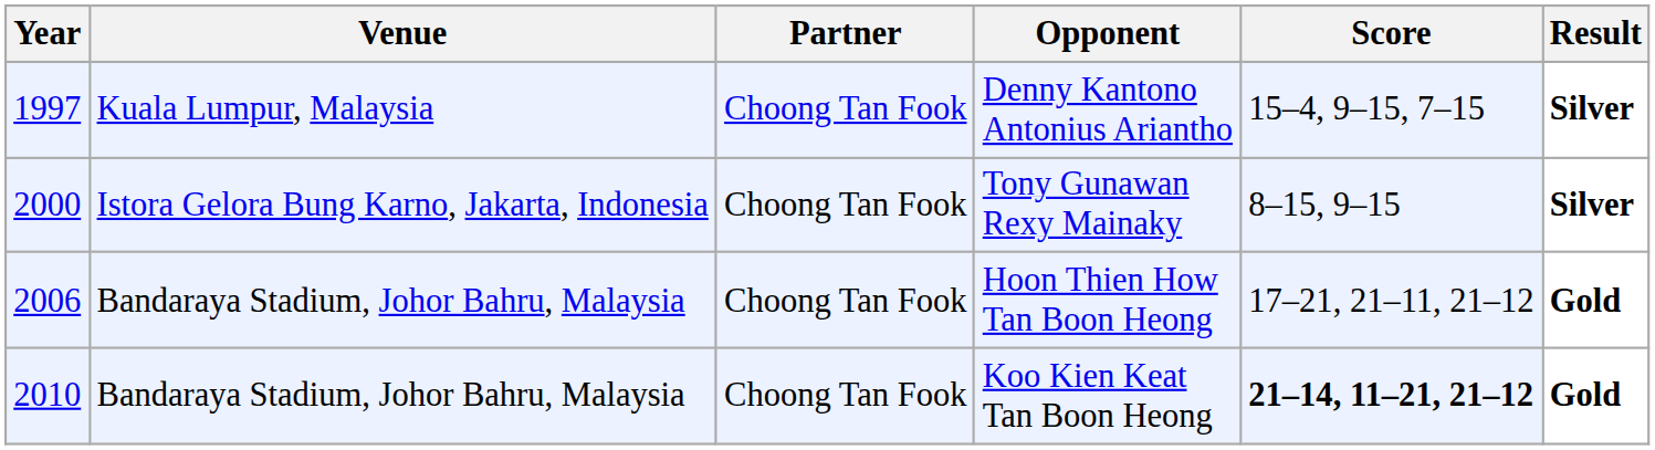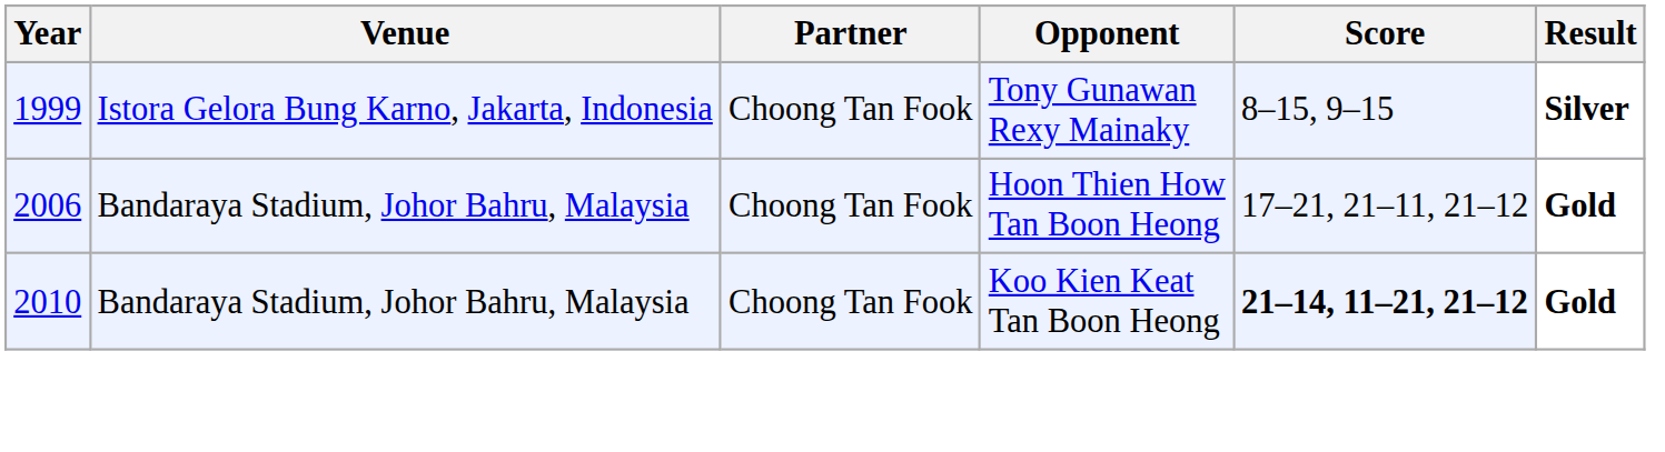 <table class="sortable wikitable" style="font-size: 90%;">
 <tr>
 <th>Year</th>
 <th>Venue</th>
 <th>Partner</th>
 <th>Opponent</th>
 <th>Score</th>
 <th>Result</th>
 </tr>
 <tr style="background:#ECF2FF">
-<td align="center"><a href='#'>1997</a></td>
-<td align="left"><a href='#'>Kuala Lumpur</a>, <a href='#'>Malaysia</a></td>
-<td align="left"> <a href='#'>Choong Tan Fook</a></td>
-<td align="left"> <a href='#'>Denny Kantono</a> <br>  <a href='#'>Antonius Ariantho</a></td>
-<td align="left">15–4, 9–15, 7–15</td>
-<td style="text-align:left; background:white"> <strong>Silver</strong></td>
-</tr>
-<tr style="background:#ECF2FF">
-<td align="center"><a href='#'>2000</a></td>
+<td align="center"><a href='#'>1999</a></td>
 <td align="left"><a href='#'>Istora Gelora Bung Karno</a>, <a href='#'>Jakarta</a>, <a href='#'>Indonesia</a></td>
 <td align="left"> Choong Tan Fook</td>
 <td align="left"> <a href='#'>Tony Gunawan</a> <br>  <a href='#'>Rexy Mainaky</a></td>
 <td align="left">8–15, 9–15</td>
 <td style="text-align:left; background:white"> <strong>Silver</strong></td>
 </tr>
 <tr style="background:#ECF2FF">
 <td align="center"><a href='#'>2006</a></td>
 <td align="left">Bandaraya Stadium, <a href='#'>Johor Bahru</a>, <a href='#'>Malaysia</a></td>
 <td align="left"> Choong Tan Fook</td>
 <td align="left"> <a href='#'>Hoon Thien How</a> <br>  <a href='#'>Tan Boon Heong</a></td>
 <td align="left">17–21, 21–11, 21–12</td>
 <td style="text-align:left; background:white"> <strong>Gold</strong></td>
 </tr>
 <tr style="background:#ECF2FF">
 <td align="center"><a href='#'>2010</a></td>
 <td align="left">Bandaraya Stadium, Johor Bahru, Malaysia</td>
 <td align="left"> Choong Tan Fook</td>
 <td align="left"> <a href='#'>Koo Kien Keat</a> <br>  Tan Boon Heong</td>
 <td align="left"><strong>21–14, 11–21, 21–12</strong></td>
 <td style="text-align:left; background:white"> <strong>Gold</strong></td>
 </tr>
 </table>
